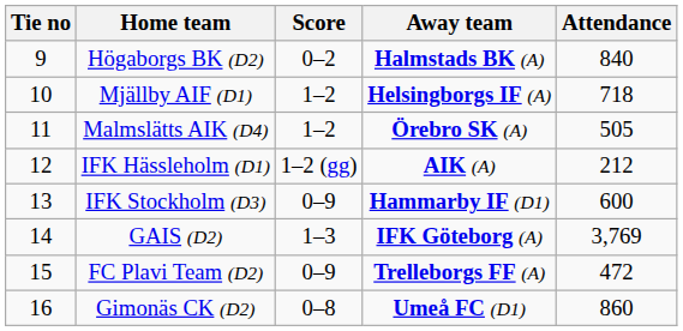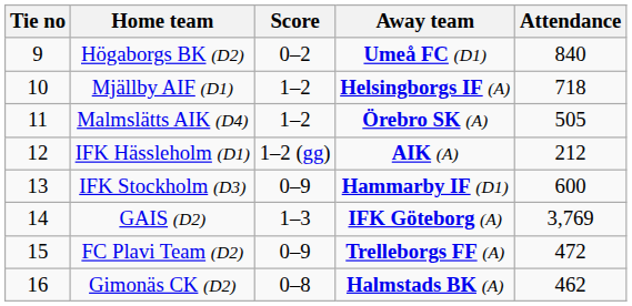 <table class="wikitable" style="text-align:center">
 <tr>
 <th style= width="40px">Tie no</th>
 <th style= width="150px">Home team</th>
 <th style= width="60px">Score</th>
 <th style= width="150px">Away team</th>
 <th style= width="30px">Attendance</th>
 </tr>
 <tr>
 <td>9</td>
 <td><a href='#'>Högaborgs BK</a> <em><small>(D2)</small></em></td>
 <td>0–2</td>
-<td><strong><a href='#'>Halmstads BK</a></strong> <em><small>(A)</small></em></td>
+<td><strong><a href='#'>Umeå FC</a></strong> <em><small>(D1)</small></em></td>
 <td>840</td>
 </tr>
 <tr>
 <td>10</td>
 <td><a href='#'>Mjällby AIF</a> <em><small>(D1)</small></em></td>
 <td>1–2</td>
 <td><strong><a href='#'>Helsingborgs IF</a></strong> <em><small>(A)</small></em></td>
 <td>718</td>
 </tr>
 <tr>
 <td>11</td>
 <td><a href='#'>Malmslätts AIK</a> <em><small>(D4)</small></em></td>
 <td>1–2</td>
 <td><strong><a href='#'>Örebro SK</a></strong> <em><small>(A)</small></em></td>
 <td>505</td>
 </tr>
 <tr>
 <td>12</td>
 <td><a href='#'>IFK Hässleholm</a> <em><small>(D1)</small></em></td>
 <td>1–2 (<a href='#'>gg</a>)</td>
 <td><strong><a href='#'>AIK</a></strong> <em><small>(A)</small></em></td>
 <td>212</td>
 </tr>
 <tr>
 <td>13</td>
 <td><a href='#'>IFK Stockholm</a> <em><small>(D3)</small></em></td>
 <td>0–9</td>
 <td><strong><a href='#'>Hammarby IF</a></strong> <em><small>(D1)</small></em></td>
 <td>600</td>
 </tr>
 <tr>
 <td>14</td>
 <td><a href='#'>GAIS</a> <em><small>(D2)</small></em></td>
 <td>1–3</td>
 <td><strong><a href='#'>IFK Göteborg</a></strong> <em><small>(A)</small></em></td>
 <td>3,769</td>
 </tr>
 <tr>
 <td>15</td>
 <td><a href='#'>FC Plavi Team</a> <em><small>(D2)</small></em></td>
 <td>0–9</td>
 <td><strong><a href='#'>Trelleborgs FF</a></strong> <em><small>(A)</small></em></td>
 <td>472</td>
 </tr>
 <tr>
 <td>16</td>
 <td><a href='#'>Gimonäs CK</a> <em><small>(D2)</small></em></td>
 <td>0–8</td>
-<td><strong><a href='#'>Umeå FC</a></strong> <em><small>(D1)</small></em></td>
-<td>860</td>
+<td><strong><a href='#'>Halmstads BK</a></strong> <em><small>(A)</small></em></td>
+<td>462</td>
 </tr>
 </table>
